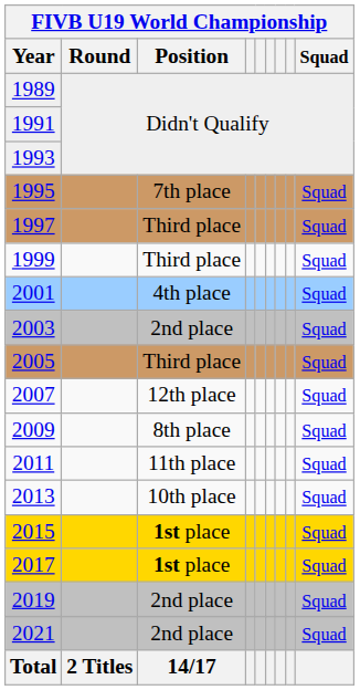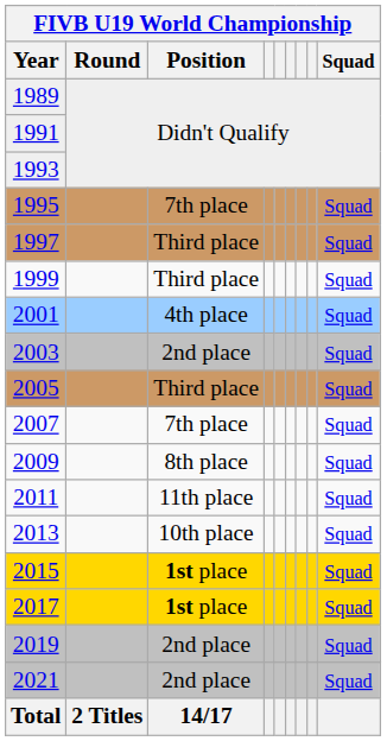 <table class="wikitable" style="text-align: center;">
 <tr>
 <th colspan=9><a href='#'>FIVB U19 World Championship</a></th>
 </tr>
 <tr>
 <th>Year</th>
 <th>Round</th>
 <th>Position</th>
 <th></th>
 <th></th>
 <th></th>
 <th></th>
 <th></th>
 <th><small>Squad</small></th>
 </tr>
 <tr bgcolor="efefef">
 <td> <a href='#'>1989</a></td>
 <td colspan=9 rowspan=3>Didn't Qualify</td>
 </tr>
 <tr bgcolor="efefef">
 <td> <a href='#'>1991</a></td>
 </tr>
 <tr bgcolor="efefef">
 <td> <a href='#'>1993</a></td>
 </tr>
 <tr bgcolor=cc9966>
 <td> <a href='#'>1995</a></td>
 <td></td>
 <td>7th place</td>
 <td></td>
 <td></td>
 <td></td>
 <td></td>
 <td></td>
 <td><small> <a href='#'>Squad</a></small></td>
 </tr>
 <tr bgcolor=cc9966>
 <td> <a href='#'>1997</a></td>
 <td></td>
 <td>Third place</td>
 <td></td>
 <td></td>
 <td></td>
 <td></td>
 <td></td>
 <td><small><a href='#'>Squad</a></small></td>
 </tr>
 <tr>
 <td> <a href='#'>1999</a></td>
 <td></td>
 <td>Third place</td>
 <td></td>
 <td></td>
 <td></td>
 <td></td>
 <td></td>
 <td><small><a href='#'>Squad</a></small></td>
 </tr>
 <tr bgcolor=9acdff>
 <td> <a href='#'>2001</a></td>
 <td></td>
 <td>4th place</td>
 <td></td>
 <td></td>
 <td></td>
 <td></td>
 <td></td>
 <td><small> <a href='#'>Squad</a></small></td>
 </tr>
 <tr bgcolor=silver>
 <td> <a href='#'>2003</a></td>
 <td></td>
 <td>2nd place</td>
 <td></td>
 <td></td>
 <td></td>
 <td></td>
 <td></td>
 <td><small><a href='#'>Squad</a></small></td>
 </tr>
 <tr bgcolor=cc9966>
 <td> <a href='#'>2005</a></td>
 <td></td>
 <td>Third place</td>
 <td></td>
 <td></td>
 <td></td>
 <td></td>
 <td></td>
 <td><small><a href='#'>Squad</a></small></td>
 </tr>
 <tr>
 <td> <a href='#'>2007</a></td>
 <td></td>
-<td>12th place</td>
+<td>7th place</td>
 <td></td>
 <td></td>
 <td></td>
 <td></td>
 <td></td>
 <td><small> <a href='#'>Squad</a></small></td>
 </tr>
 <tr>
 <td> <a href='#'>2009</a></td>
 <td></td>
 <td>8th place</td>
 <td></td>
 <td></td>
 <td></td>
 <td></td>
 <td></td>
 <td><small><a href='#'>Squad</a></small></td>
 </tr>
 <tr>
 <td> <a href='#'>2011</a></td>
 <td></td>
 <td>11th place</td>
 <td></td>
 <td></td>
 <td></td>
 <td></td>
 <td></td>
 <td><small><a href='#'>Squad</a></small></td>
 </tr>
 <tr>
 <td> <a href='#'>2013</a></td>
 <td></td>
 <td>10th place</td>
 <td></td>
 <td></td>
 <td></td>
 <td></td>
 <td></td>
 <td><small> <a href='#'>Squad</a></small></td>
 </tr>
 <tr bgcolor=gold>
 <td> <a href='#'>2015</a></td>
 <td></td>
 <td><strong>1st</strong> place</td>
 <td></td>
 <td></td>
 <td></td>
 <td></td>
 <td></td>
 <td><small><a href='#'>Squad</a></small></td>
 </tr>
 <tr bgcolor="gold">
 <td> <a href='#'>2017</a></td>
 <td></td>
 <td><strong>1st</strong> place</td>
 <td></td>
 <td></td>
 <td></td>
 <td></td>
 <td></td>
 <td><small><a href='#'>Squad</a></small></td>
 </tr>
 <tr bgcolor="silver">
 <td> <a href='#'>2019</a></td>
 <td></td>
 <td>2nd place</td>
 <td></td>
 <td></td>
 <td></td>
 <td></td>
 <td></td>
 <td><small><a href='#'>Squad</a></small></td>
 </tr>
 <tr>
 </tr>
 <tr bgcolor="silver">
 <td> <a href='#'>2021</a></td>
 <td></td>
 <td>2nd place</td>
 <td></td>
 <td></td>
 <td></td>
 <td></td>
 <td></td>
 <td><small><a href='#'>Squad</a></small></td>
 </tr>
 <tr>
 <th>Total</th>
 <th>2 Titles</th>
 <th>14/17</th>
 <th></th>
 <th></th>
 <th></th>
 <th></th>
 <th></th>
 <th></th>
 </tr>
 </table>
